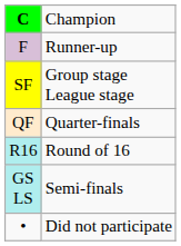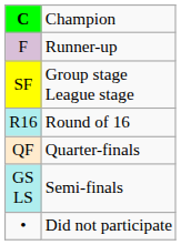 <table class=wikitable style="text-align:center;font-size:85%">
 <tr>
 <td bgcolor=#00ff00><strong>C</strong></td>
 <td align=left>Champion</td>
 </tr>
 <tr>
 <td bgcolor=thistle>F</td>
 <td align=left>Runner-up</td>
 </tr>
 <tr>
 <td bgcolor=yellow>SF</td>
 <td align=left>Group stage<br>League stage</td>
 </tr>
 <tr>
+<td bgcolor=#afeeee>R16</td>
+<td align=left>Round of 16</td>
+</tr>
+<tr>
 <td bgcolor=#ffebcd>QF</td>
 <td align=left>Quarter-finals</td>
-</tr>
-<tr>
-<td bgcolor=#afeeee>R16</td>
-<td align=left>Round of 16</td>
 </tr>
 <tr>
 <td bgcolor=#afeeee>GS<br>LS</td>
 <td align=left>Semi-finals</td>
 </tr>
 <tr>
 <td>•</td>
 <td align=left>Did not participate</td>
 </tr>
 </table>
